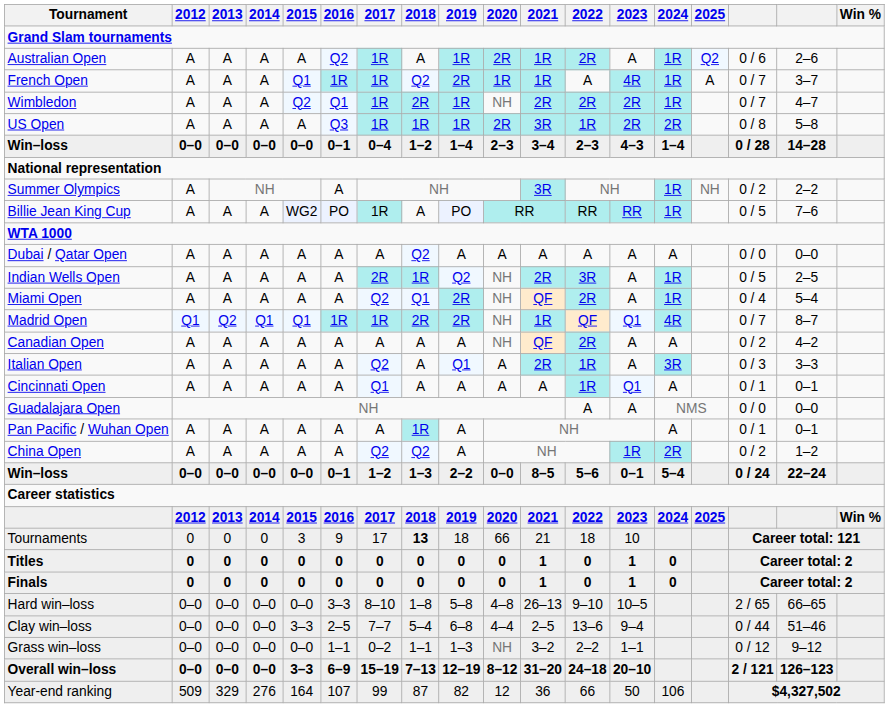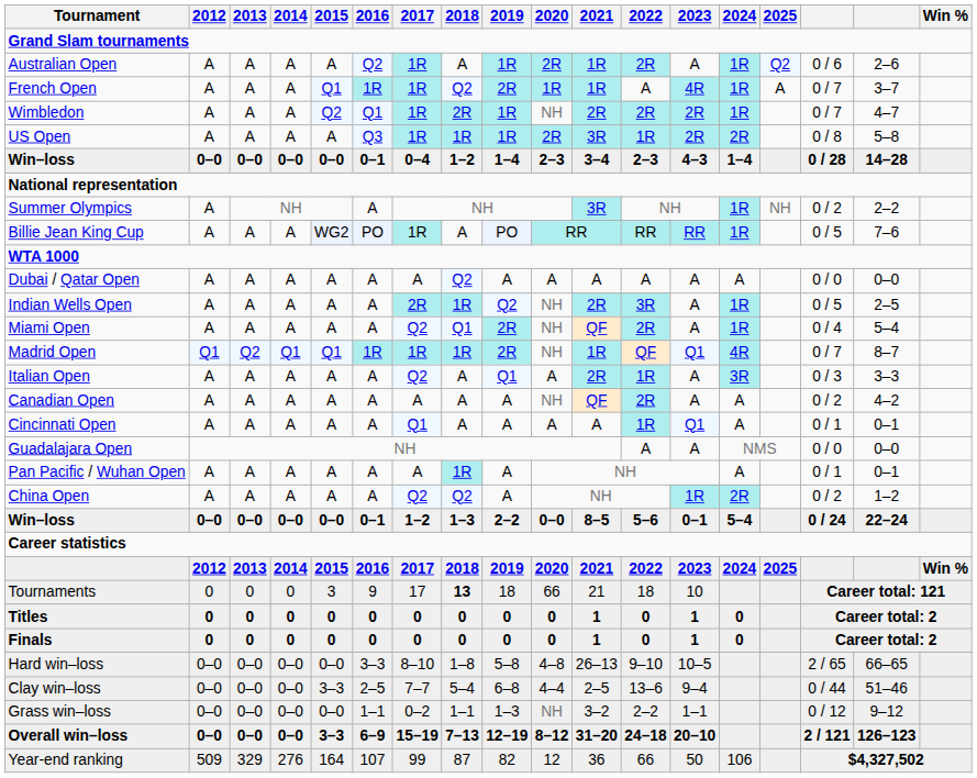 <table class=wikitable nowrap style=text-align:center>
 <tr>
 <th>Tournament</th>
 <th><a href='#'>2012</a></th>
 <th><a href='#'>2013</a></th>
 <th><a href='#'>2014</a></th>
 <th><a href='#'>2015</a></th>
 <th><a href='#'>2016</a></th>
 <th><a href='#'>2017</a></th>
 <th><a href='#'>2018</a></th>
 <th><a href='#'>2019</a></th>
 <th><a href='#'>2020</a></th>
 <th><a href='#'>2021</a></th>
 <th><a href='#'>2022</a></th>
 <th><a href='#'>2023</a></th>
 <th><a href='#'>2024</a></th>
 <th><a href='#'>2025</a></th>
 <th></th>
 <th></th>
 <th>Win %</th>
 </tr>
 <tr>
 <td colspan="18" style="text-align:left"><strong><a href='#'>Grand Slam tournaments</a></strong></td>
 </tr>
 <tr>
 <td style=text-align:left><a href='#'>Australian Open</a></td>
 <td>A</td>
 <td>A</td>
 <td>A</td>
 <td>A</td>
 <td style=background:#f0f8ff><a href='#'>Q2</a></td>
 <td style=background:#afeeee><a href='#'>1R</a></td>
 <td>A</td>
 <td style=background:#afeeee><a href='#'>1R</a></td>
 <td style=background:#afeeee><a href='#'>2R</a></td>
 <td style=background:#afeeee><a href='#'>1R</a></td>
 <td style=background:#afeeee><a href='#'>2R</a></td>
 <td>A</td>
 <td style=background:#afeeee><a href='#'>1R</a></td>
 <td style=background:#f0f8ff><a href='#'>Q2</a></td>
 <td>0 / 6</td>
 <td>2–6</td>
 <td></td>
 </tr>
 <tr>
 <td style=text-align:left><a href='#'>French Open</a></td>
 <td>A</td>
 <td>A</td>
 <td>A</td>
 <td style=background:#f0f8ff><a href='#'>Q1</a></td>
 <td style=background:#afeeee><a href='#'>1R</a></td>
 <td style=background:#afeeee><a href='#'>1R</a></td>
 <td style=background:#f0f8ff><a href='#'>Q2</a></td>
 <td style=background:#afeeee><a href='#'>2R</a></td>
 <td style=background:#afeeee><a href='#'>1R</a></td>
 <td style=background:#afeeee><a href='#'>1R</a></td>
 <td>A</td>
 <td style=background:#afeeee><a href='#'>4R</a></td>
 <td style=background:#afeeee><a href='#'>1R</a></td>
 <td>A</td>
 <td>0 / 7</td>
 <td>3–7</td>
 <td></td>
 </tr>
 <tr>
 <td style=text-align:left><a href='#'>Wimbledon</a></td>
 <td>A</td>
 <td>A</td>
 <td>A</td>
 <td style=background:#f0f8ff><a href='#'>Q2</a></td>
 <td style=background:#f0f8ff><a href='#'>Q1</a></td>
 <td style=background:#afeeee><a href='#'>1R</a></td>
 <td style=background:#afeeee><a href='#'>2R</a></td>
 <td style=background:#afeeee><a href='#'>1R</a></td>
 <td style=color:#767676>NH</td>
 <td style=background:#afeeee><a href='#'>2R</a></td>
 <td style=background:#afeeee><a href='#'>2R</a></td>
 <td style=background:#afeeee><a href='#'>2R</a></td>
 <td style=background:#afeeee><a href='#'>1R</a></td>
 <td></td>
 <td>0 / 7</td>
 <td>4–7</td>
 <td></td>
 </tr>
 <tr>
 <td style=text-align:left><a href='#'>US Open</a></td>
 <td>A</td>
 <td>A</td>
 <td>A</td>
 <td>A</td>
 <td style=background:#f0f8ff><a href='#'>Q3</a></td>
 <td style=background:#afeeee><a href='#'>1R</a></td>
 <td style=background:#afeeee><a href='#'>1R</a></td>
 <td style=background:#afeeee><a href='#'>1R</a></td>
 <td style=background:#afeeee><a href='#'>2R</a></td>
 <td style=background:#afeeee><a href='#'>3R</a></td>
 <td style=background:#afeeee><a href='#'>1R</a></td>
 <td style=background:#afeeee><a href='#'>2R</a></td>
 <td style=background:#afeeee><a href='#'>2R</a></td>
 <td></td>
 <td>0 / 8</td>
 <td>5–8</td>
 <td></td>
 </tr>
 <tr style=background:#efefef;font-weight:bold>
 <td style=text-align:left>Win–loss</td>
 <td>0–0</td>
 <td>0–0</td>
 <td>0–0</td>
 <td>0–0</td>
 <td>0–1</td>
 <td>0–4</td>
 <td>1–2</td>
 <td>1–4</td>
 <td>2–3</td>
 <td>3–4</td>
 <td>2–3</td>
 <td>4–3</td>
 <td>1–4</td>
 <td></td>
 <td>0 / 28</td>
 <td>14–28</td>
 <td></td>
 </tr>
 <tr>
 <td colspan="18" style="text-align:left"><strong>National representation</strong></td>
 </tr>
 <tr>
 <td style=text-align:left><a href='#'>Summer Olympics</a></td>
 <td>A</td>
 <td style=color:#767676 colspan=3>NH</td>
 <td>A</td>
 <td style=color:#767676 colspan=4>NH</td>
 <td style=background:#afeeee><a href='#'>3R</a></td>
 <td style=color:#767676 colspan=2>NH</td>
 <td style=background:#afeeee><a href='#'>1R</a></td>
 <td style=color:#767676>NH</td>
 <td>0 / 2</td>
 <td>2–2</td>
 <td></td>
 </tr>
 <tr>
 <td style=text-align:left><a href='#'>Billie Jean King Cup</a></td>
 <td>A</td>
 <td>A</td>
 <td>A</td>
 <td style=background:#ecf2ff>WG2</td>
 <td style=background:#ecf2ff>PO</td>
 <td style=background:#afeeee>1R</td>
 <td>A</td>
 <td style=background:#ecf2ff>PO</td>
 <td colspan=2 style=background:#afeeee>RR</td>
 <td style=background:#afeeee>RR</td>
 <td style=background:#afeeee><a href='#'>RR</a></td>
 <td style=background:#afeeee><a href='#'>1R</a></td>
 <td></td>
 <td>0 / 5</td>
 <td>7–6</td>
 <td></td>
 </tr>
 <tr>
 <td colspan="18" style="text-align:left"><strong><a href='#'>WTA 1000</a></strong></td>
 </tr>
 <tr>
 <td style=text-align:left><a href='#'>Dubai</a> / <a href='#'>Qatar Open</a></td>
 <td>A</td>
 <td>A</td>
 <td>A</td>
 <td>A</td>
 <td>A</td>
 <td>A</td>
 <td style=background:#f0f8ff><a href='#'>Q2</a></td>
 <td>A</td>
 <td>A</td>
 <td>A</td>
 <td>A</td>
 <td>A</td>
 <td>A</td>
 <td></td>
 <td>0 / 0</td>
 <td>0–0</td>
 <td></td>
 </tr>
 <tr>
 <td style=text-align:left><a href='#'>Indian Wells Open</a></td>
 <td>A</td>
 <td>A</td>
 <td>A</td>
 <td>A</td>
 <td>A</td>
 <td style=background:#afeeee><a href='#'>2R</a></td>
 <td style=background:#afeeee><a href='#'>1R</a></td>
 <td style=background:#f0f8ff><a href='#'>Q2</a></td>
 <td style=color:#767676>NH</td>
 <td style=background:#afeeee><a href='#'>2R</a></td>
 <td style=background:#afeeee><a href='#'>3R</a></td>
 <td>A</td>
 <td style=background:#afeeee><a href='#'>1R</a></td>
 <td></td>
 <td>0 / 5</td>
 <td>2–5</td>
 <td></td>
 </tr>
 <tr>
 <td style=text-align:left><a href='#'>Miami Open</a></td>
 <td>A</td>
 <td>A</td>
 <td>A</td>
 <td>A</td>
 <td>A</td>
 <td style=background:#f0f8ff><a href='#'>Q2</a></td>
 <td style=background:#f0f8ff><a href='#'>Q1</a></td>
 <td style=background:#afeeee><a href='#'>2R</a></td>
 <td style=color:#767676>NH</td>
 <td style=background:#ffebcd><a href='#'>QF</a></td>
 <td style=background:#afeeee><a href='#'>2R</a></td>
 <td>A</td>
 <td style=background:#afeeee><a href='#'>1R</a></td>
 <td></td>
 <td>0 / 4</td>
 <td>5–4</td>
 <td></td>
 </tr>
 <tr>
 <td style=text-align:left><a href='#'>Madrid Open</a></td>
 <td style=background:#f0f8ff><a href='#'>Q1</a></td>
 <td style=background:#f0f8ff><a href='#'>Q2</a></td>
 <td style=background:#f0f8ff><a href='#'>Q1</a></td>
 <td style=background:#f0f8ff><a href='#'>Q1</a></td>
 <td style=background:#afeeee><a href='#'>1R</a></td>
 <td style=background:#afeeee><a href='#'>1R</a></td>
-<td style=background:#afeeee><a href='#'>2R</a></td>
+<td style=background:#afeeee><a href='#'>1R</a></td>
 <td style=background:#afeeee><a href='#'>2R</a></td>
 <td style=color:#767676>NH</td>
 <td style=background:#afeeee><a href='#'>1R</a></td>
 <td style=background:#ffebcd><a href='#'>QF</a></td>
 <td style=background:#f0f8ff><a href='#'>Q1</a></td>
 <td style=background:#afeeee><a href='#'>4R</a></td>
 <td></td>
 <td>0 / 7</td>
 <td>8–7</td>
+<td></td>
+</tr>
+<tr>
+<td style=text-align:left><a href='#'>Italian Open</a></td>
+<td>A</td>
+<td>A</td>
+<td>A</td>
+<td>A</td>
+<td>A</td>
+<td style=background:#f0f8ff><a href='#'>Q2</a></td>
+<td>A</td>
+<td style=background:#f0f8ff><a href='#'>Q1</a></td>
+<td>A</td>
+<td style=background:#afeeee><a href='#'>2R</a></td>
+<td style=background:#afeeee><a href='#'>1R</a></td>
+<td>A</td>
+<td style=background:#afeeee><a href='#'>3R</a></td>
+<td></td>
+<td>0 / 3</td>
+<td>3–3</td>
 <td></td>
 </tr>
 <tr>
 <td style=text-align:left><a href='#'>Canadian Open</a></td>
 <td>A</td>
 <td>A</td>
 <td>A</td>
 <td>A</td>
 <td>A</td>
 <td>A</td>
 <td>A</td>
 <td>A</td>
 <td style=color:#767676>NH</td>
 <td style=background:#ffebcd><a href='#'>QF</a></td>
 <td style=background:#afeeee><a href='#'>2R</a></td>
 <td>A</td>
 <td>A</td>
 <td></td>
 <td>0 / 2</td>
 <td>4–2</td>
-<td></td>
-</tr>
-<tr>
-<td style=text-align:left><a href='#'>Italian Open</a></td>
-<td>A</td>
-<td>A</td>
-<td>A</td>
-<td>A</td>
-<td>A</td>
-<td style=background:#f0f8ff><a href='#'>Q2</a></td>
-<td>A</td>
-<td style=background:#f0f8ff><a href='#'>Q1</a></td>
-<td>A</td>
-<td style=background:#afeeee><a href='#'>2R</a></td>
-<td style=background:#afeeee><a href='#'>1R</a></td>
-<td>A</td>
-<td style=background:#afeeee><a href='#'>3R</a></td>
-<td></td>
-<td>0 / 3</td>
-<td>3–3</td>
 <td></td>
 </tr>
 <tr>
 <td style=text-align:left><a href='#'>Cincinnati Open</a></td>
 <td>A</td>
 <td>A</td>
 <td>A</td>
 <td>A</td>
 <td>A</td>
 <td style=background:#f0f8ff><a href='#'>Q1</a></td>
 <td>A</td>
 <td>A</td>
 <td>A</td>
 <td>A</td>
 <td style=background:#afeeee><a href='#'>1R</a></td>
 <td style=background:#f0f8ff><a href='#'>Q1</a></td>
 <td>A</td>
 <td></td>
 <td>0 / 1</td>
 <td>0–1</td>
 <td></td>
 </tr>
 <tr>
 <td style=text-align:left><a href='#'>Guadalajara Open</a></td>
 <td colspan=10 style=color:#767676>NH</td>
 <td>A</td>
 <td>A</td>
 <td colspan=2 style=color:#767676>NMS</td>
 <td>0 / 0</td>
 <td>0–0</td>
 <td></td>
 </tr>
 <tr>
 <td style=text-align:left><a href='#'>Pan Pacific</a> / <a href='#'>Wuhan Open</a></td>
 <td>A</td>
 <td>A</td>
 <td>A</td>
 <td>A</td>
 <td>A</td>
 <td>A</td>
 <td style=background:#afeeee><a href='#'>1R</a></td>
 <td>A</td>
 <td colspan=4 style=color:#767676>NH</td>
 <td>A</td>
 <td></td>
 <td>0 / 1</td>
 <td>0–1</td>
 <td></td>
 </tr>
 <tr>
 <td style=text-align:left><a href='#'>China Open</a></td>
 <td>A</td>
 <td>A</td>
 <td>A</td>
 <td>A</td>
 <td>A</td>
 <td style=background:#f0f8ff><a href='#'>Q2</a></td>
 <td style=background:#f0f8ff><a href='#'>Q2</a></td>
 <td>A</td>
 <td colspan=3 style=color:#767676>NH</td>
 <td style=background:#afeeee><a href='#'>1R</a></td>
 <td style=background:#afeeee><a href='#'>2R</a></td>
 <td></td>
 <td>0 / 2</td>
 <td>1–2</td>
 <td></td>
 </tr>
 <tr style=background:#efefef;font-weight:bold>
 <td style=text-align:left>Win–loss</td>
 <td>0–0</td>
 <td>0–0</td>
 <td>0–0</td>
 <td>0–0</td>
 <td>0–1</td>
 <td>1–2</td>
 <td>1–3</td>
 <td>2–2</td>
 <td>0–0</td>
 <td>8–5</td>
 <td>5–6</td>
 <td>0–1</td>
 <td>5–4</td>
 <td></td>
 <td>0 / 24</td>
 <td>22–24</td>
 <td></td>
 </tr>
 <tr>
 <td colspan="18" style="text-align:left"><strong>Career statistics</strong></td>
 </tr>
 <tr style=background:#efefef;font-weight:bold>
 <td></td>
 <td><a href='#'>2012</a></td>
 <td><a href='#'>2013</a></td>
 <td><a href='#'>2014</a></td>
 <td><a href='#'>2015</a></td>
 <td><a href='#'>2016</a></td>
 <td><a href='#'>2017</a></td>
 <td><a href='#'>2018</a></td>
 <td><a href='#'>2019</a></td>
 <td><a href='#'>2020</a></td>
 <td><a href='#'>2021</a></td>
 <td><a href='#'>2022</a></td>
 <td><a href='#'>2023</a></td>
 <td><a href='#'>2024</a></td>
 <td><a href='#'>2025</a></td>
 <td></td>
 <td></td>
 <td>Win %</td>
 </tr>
 <tr style=background:#efefef>
 <td style=text-align:left>Tournaments</td>
 <td>0</td>
 <td>0</td>
 <td>0</td>
 <td>3</td>
 <td>9</td>
 <td>17</td>
 <td><strong>13</strong></td>
 <td>18</td>
 <td>66</td>
 <td>21</td>
 <td>18</td>
 <td>10</td>
 <td></td>
 <td></td>
 <td colspan="3"><strong>Career total: 121</strong></td>
 </tr>
 <tr style=background:#efefef;font-weight:bold>
 <td style=text-align:left>Titles</td>
 <td>0</td>
 <td>0</td>
 <td>0</td>
 <td>0</td>
 <td>0</td>
 <td>0</td>
 <td>0</td>
 <td>0</td>
 <td>0</td>
 <td>1</td>
 <td>0</td>
 <td>1</td>
 <td>0</td>
 <td></td>
 <td colspan="3">Career total: 2</td>
 </tr>
 <tr style=background:#efefef;font-weight:bold>
 <td style=text-align:left>Finals</td>
 <td>0</td>
 <td>0</td>
 <td>0</td>
 <td>0</td>
 <td>0</td>
 <td>0</td>
 <td>0</td>
 <td>0</td>
 <td>0</td>
 <td>1</td>
 <td>0</td>
 <td>1</td>
 <td>0</td>
 <td></td>
 <td colspan="3">Career total: 2</td>
 </tr>
 <tr style=background:#efefef>
 <td style=text-align:left>Hard win–loss</td>
 <td>0–0</td>
 <td>0–0</td>
 <td>0–0</td>
 <td>0–0</td>
 <td>3–3</td>
 <td>8–10</td>
 <td>1–8</td>
 <td>5–8</td>
 <td>4–8</td>
 <td>26–13</td>
 <td>9–10</td>
 <td>10–5</td>
 <td></td>
 <td></td>
 <td>2 / 65</td>
 <td>66–65</td>
 <td></td>
 </tr>
 <tr style=background:#efefef>
 <td style=text-align:left>Clay win–loss</td>
 <td>0–0</td>
 <td>0–0</td>
 <td>0–0</td>
 <td>3–3</td>
 <td>2–5</td>
 <td>7–7</td>
 <td>5–4</td>
 <td>6–8</td>
 <td>4–4</td>
 <td>2–5</td>
 <td>13–6</td>
 <td>9–4</td>
 <td></td>
 <td></td>
 <td>0 / 44</td>
 <td>51–46</td>
 <td></td>
 </tr>
 <tr style=background:#efefef>
 <td style=text-align:left>Grass win–loss</td>
 <td>0–0</td>
 <td>0–0</td>
 <td>0–0</td>
 <td>0–0</td>
 <td>1–1</td>
 <td>0–2</td>
 <td>1–1</td>
 <td>1–3</td>
 <td style=color:#767676>NH</td>
 <td>3–2</td>
 <td>2–2</td>
 <td>1–1</td>
 <td></td>
 <td></td>
 <td>0 / 12</td>
 <td>9–12</td>
 <td></td>
 </tr>
 <tr style=background:#efefef;font-weight:bold>
 <td style=text-align:left>Overall win–loss</td>
 <td>0–0</td>
 <td>0–0</td>
 <td>0–0</td>
 <td>3–3</td>
 <td>6–9</td>
 <td>15–19</td>
 <td>7–13</td>
 <td>12–19</td>
 <td>8–12</td>
 <td>31–20</td>
 <td>24–18</td>
 <td>20–10</td>
 <td></td>
 <td></td>
 <td>2 / 121</td>
 <td>126–123</td>
 <td></td>
 </tr>
 <tr style=background:#efefef>
 <td style=text-align:left>Year-end ranking</td>
 <td>509</td>
 <td>329</td>
 <td>276</td>
 <td>164</td>
 <td>107</td>
 <td>99</td>
 <td>87</td>
 <td>82</td>
 <td>12</td>
 <td>36</td>
 <td>66</td>
 <td>50</td>
 <td>106</td>
 <td></td>
 <td colspan="3"><strong>$4,327,502</strong></td>
 </tr>
 </table>
